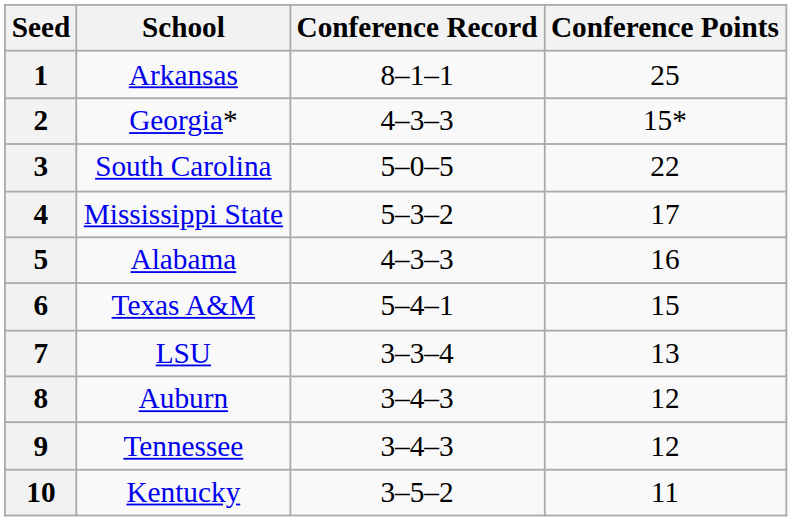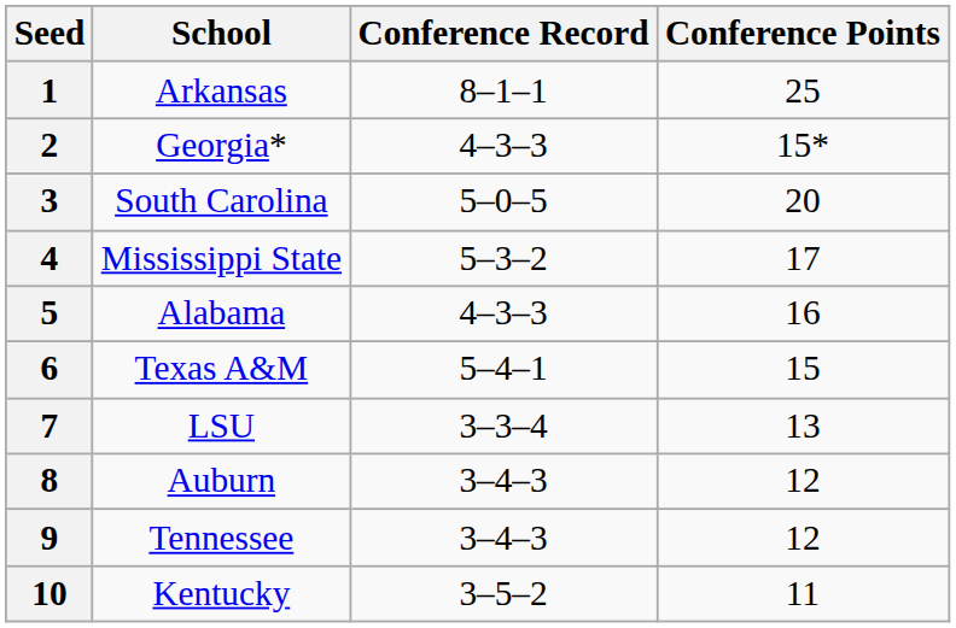 <table class="wikitable sortable" style="text-align:center">
 <tr>
 <th scope="col">Seed</th>
 <th scope="col">School</th>
 <th scope="col">Conference Record</th>
 <th scope="col">Conference Points</th>
 </tr>
 <tr>
 <th scope="row">1</th>
 <td><a href='#'>Arkansas</a></td>
 <td>8–1–1</td>
 <td>25</td>
 </tr>
 <tr>
 <th scope="row">2</th>
 <td><a href='#'>Georgia</a>*</td>
 <td>4–3–3</td>
 <td>15*</td>
 </tr>
 <tr>
 <th scope="row">3</th>
 <td><a href='#'>South Carolina</a></td>
 <td>5–0–5</td>
-<td>22</td>
+<td>20</td>
 </tr>
 <tr>
 <th scope="row">4</th>
 <td><a href='#'>Mississippi State</a></td>
 <td>5–3–2</td>
 <td>17</td>
 </tr>
 <tr>
 <th scope="row">5</th>
 <td><a href='#'>Alabama</a></td>
 <td>4–3–3</td>
 <td>16</td>
 </tr>
 <tr>
 <th scope="row">6</th>
 <td><a href='#'>Texas A&M</a></td>
 <td>5–4–1</td>
 <td>15</td>
 </tr>
 <tr>
 <th scope="row">7</th>
 <td><a href='#'>LSU</a></td>
 <td>3–3–4</td>
 <td>13</td>
 </tr>
 <tr>
 <th scope="row">8</th>
 <td><a href='#'>Auburn</a></td>
 <td>3–4–3</td>
 <td>12</td>
 </tr>
 <tr>
 <th scope="row">9</th>
 <td><a href='#'>Tennessee</a></td>
 <td>3–4–3</td>
 <td>12</td>
 </tr>
 <tr>
 <th scope="row">10</th>
 <td><a href='#'>Kentucky</a></td>
 <td>3–5–2</td>
 <td>11</td>
 </tr>
 </table>
